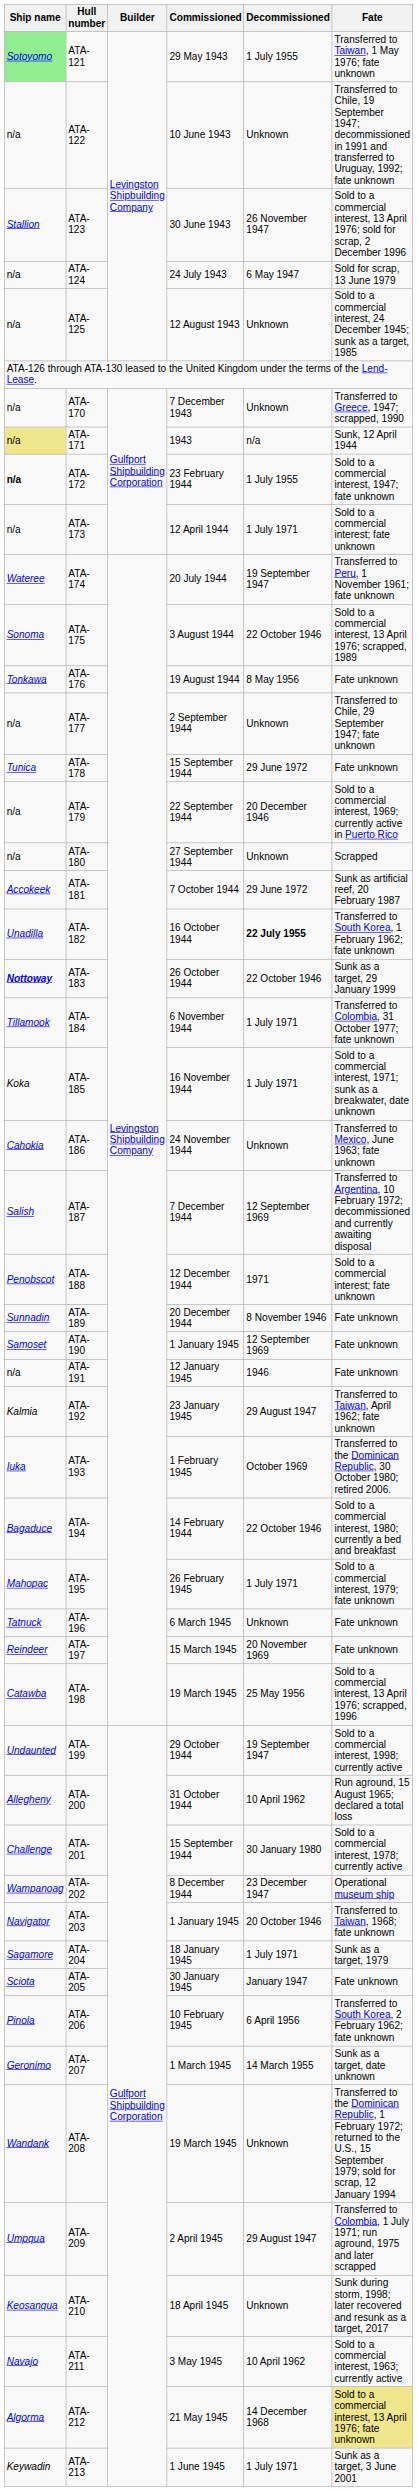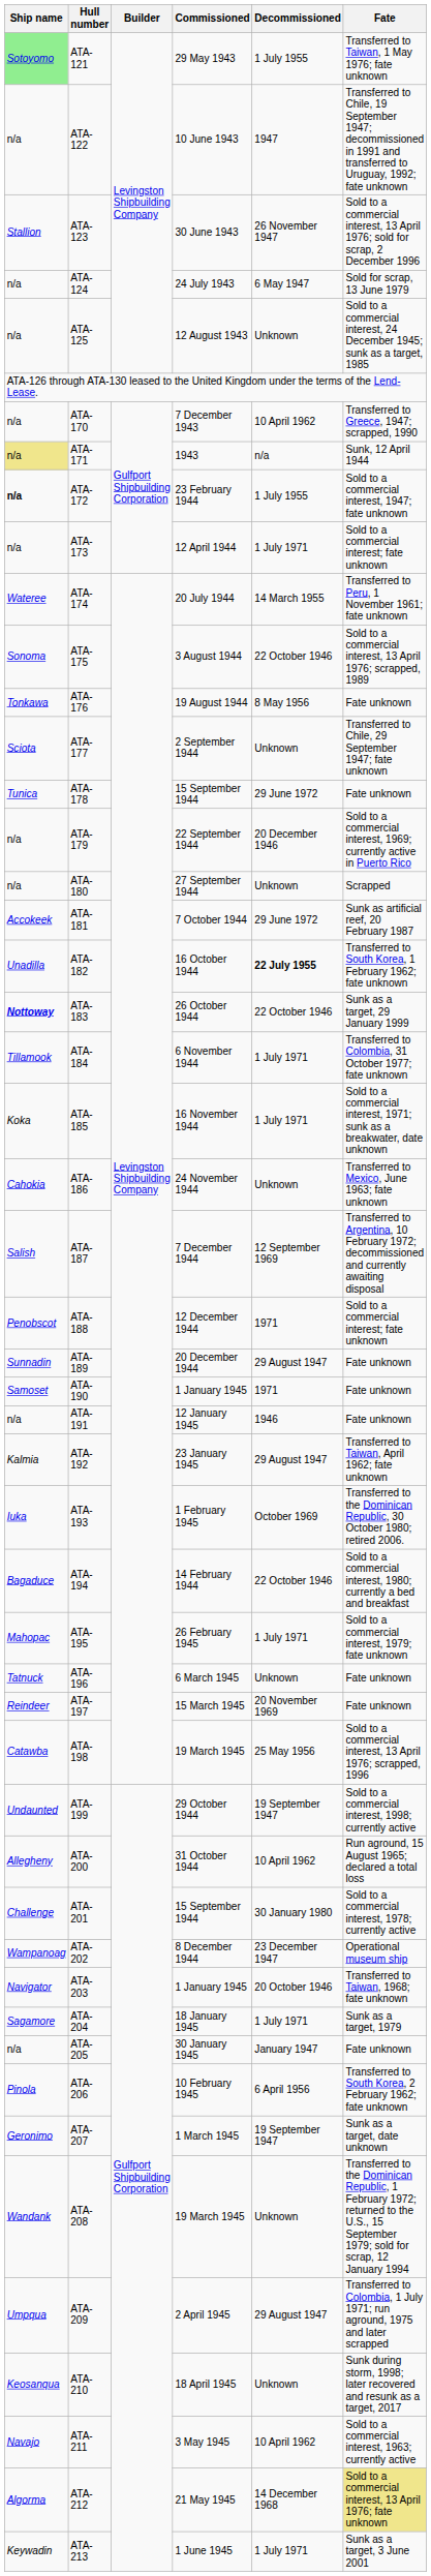 <table class="wikitable sortable">
 <tr>
 <th>Ship name</th>
 <th>Hull number</th>
 <th>Builder</th>
 <th>Commissioned</th>
 <th>Decommissioned</th>
 <th>Fate</th>
 </tr>
 <tr>
 <td style="background: lightgreen;"><a href='#'><em>Sotoyomo</em></a></td>
 <td>ATA-121</td>
 <td rowspan=5><a href='#'>Levingston Shipbuilding Company</a></td>
 <td>29 May 1943</td>
 <td>1 July 1955</td>
 <td>Transferred to <a href='#'>Taiwan</a>, 1 May 1976; fate unknown</td>
 </tr>
 <tr>
 <td>n/a</td>
 <td>ATA-122</td>
 <td>10 June 1943</td>
-<td>Unknown</td>
+<td>1947</td>
 <td>Transferred to Chile, 19 September 1947; decommissioned in 1991 and transferred to Uruguay, 1992; fate unknown</td>
 </tr>
 <tr>
 <td><a href='#'><em>Stallion</em></a></td>
 <td>ATA-123</td>
 <td>30 June 1943</td>
 <td>26 November 1947</td>
 <td>Sold to a commercial interest, 13 April 1976; sold for scrap, 2 December 1996</td>
 </tr>
 <tr>
 <td>n/a</td>
 <td>ATA-124</td>
 <td>24 July 1943</td>
 <td>6 May 1947</td>
 <td>Sold for scrap, 13 June 1979</td>
 </tr>
 <tr>
 <td>n/a</td>
 <td>ATA-125</td>
 <td>12 August 1943</td>
 <td>Unknown</td>
 <td>Sold to a commercial interest, 24 December 1945; sunk as a target, 1985</td>
 </tr>
 <tr>
 <td colspan=6>ATA-126 through ATA-130 leased to the United Kingdom under the terms of the <a href='#'>Lend-Lease</a>.</td>
 </tr>
 <tr>
 <td>n/a</td>
 <td>ATA-170</td>
 <td rowspan=4><a href='#'>Gulfport Shipbuilding Corporation</a></td>
 <td>7 December 1943</td>
-<td>Unknown</td>
+<td>10 April 1962</td>
 <td>Transferred to <a href='#'>Greece</a>, 1947; scrapped, 1990</td>
 </tr>
 <tr>
 <td style="background: khaki;">n/a</td>
 <td>ATA-171</td>
 <td>1943</td>
 <td>n/a</td>
 <td>Sunk, 12 April 1944</td>
 </tr>
 <tr>
 <td><strong>n/a</strong></td>
 <td>ATA-172</td>
 <td>23 February 1944</td>
 <td>1 July 1955</td>
 <td>Sold to a commercial interest, 1947; fate unknown</td>
 </tr>
 <tr>
 <td>n/a</td>
 <td>ATA-173</td>
 <td>12 April 1944</td>
 <td>1 July 1971</td>
 <td>Sold to a commercial interest; fate unknown</td>
 </tr>
 <tr>
 <td><a href='#'><em>Wateree</em></a></td>
 <td>ATA-174</td>
 <td rowspan=25><a href='#'>Levingston Shipbuilding Company</a></td>
 <td>20 July 1944</td>
-<td>19 September 1947</td>
+<td>14 March 1955</td>
 <td>Transferred to <a href='#'>Peru</a>, 1 November 1961; fate unknown</td>
 </tr>
 <tr>
 <td><a href='#'><em>Sonoma</em></a></td>
 <td>ATA-175</td>
 <td>3 August 1944</td>
 <td>22 October 1946</td>
 <td>Sold to a commercial interest, 13 April 1976; scrapped, 1989</td>
 </tr>
 <tr>
 <td><a href='#'><em>Tonkawa</em></a></td>
 <td>ATA-176</td>
 <td>19 August 1944</td>
 <td>8 May 1956</td>
 <td>Fate unknown</td>
 </tr>
 <tr>
-<td>n/a</td>
+<td><a href='#'><em>Sciota</em></a></td>
 <td>ATA-177</td>
 <td>2 September 1944</td>
 <td>Unknown</td>
 <td>Transferred to Chile, 29 September 1947; fate unknown</td>
 </tr>
 <tr>
 <td><a href='#'><em>Tunica</em></a></td>
 <td>ATA-178</td>
 <td>15 September 1944</td>
 <td>29 June 1972</td>
 <td>Fate unknown</td>
 </tr>
 <tr>
 <td>n/a</td>
 <td>ATA-179</td>
 <td>22 September 1944</td>
 <td>20 December 1946</td>
 <td>Sold to a commercial interest, 1969; currently active in <a href='#'>Puerto Rico</a></td>
 </tr>
 <tr>
 <td>n/a</td>
 <td>ATA-180</td>
 <td>27 September 1944</td>
 <td>Unknown</td>
 <td>Scrapped</td>
 </tr>
 <tr>
 <td><a href='#'><em>Accokeek</em></a></td>
 <td>ATA-181</td>
 <td>7 October 1944</td>
 <td>29 June 1972</td>
 <td>Sunk as artificial reef, 20 February 1987</td>
 </tr>
 <tr>
 <td><a href='#'><em>Unadilla</em></a></td>
 <td>ATA-182</td>
 <td>16 October 1944</td>
 <td><strong>22 July 1955</strong></td>
 <td>Transferred to <a href='#'>South Korea</a>, 1 February 1962; fate unknown</td>
 </tr>
 <tr>
 <td><strong><a href='#'><em>Nottoway</em></a></strong></td>
 <td>ATA-183</td>
 <td>26 October 1944</td>
 <td>22 October 1946</td>
 <td>Sunk as a target, 29 January 1999</td>
 </tr>
 <tr>
 <td><a href='#'><em>Tillamook</em></a></td>
 <td>ATA-184</td>
 <td>6 November 1944</td>
 <td>1 July 1971</td>
 <td>Transferred to <a href='#'>Colombia</a>, 31 October 1977; fate unknown</td>
 </tr>
 <tr>
 <td><em>Koka</em></td>
 <td>ATA-185</td>
 <td>16 November 1944</td>
 <td>1 July 1971</td>
 <td>Sold to a commercial interest, 1971; sunk as a breakwater, date unknown</td>
 </tr>
 <tr>
 <td><a href='#'><em>Cahokia</em></a></td>
 <td>ATA-186</td>
 <td>24 November 1944</td>
 <td>Unknown</td>
 <td>Transferred to <a href='#'>Mexico</a>, June 1963; fate unknown</td>
 </tr>
 <tr>
 <td><a href='#'><em>Salish</em></a></td>
 <td>ATA-187</td>
 <td>7 December 1944</td>
 <td>12 September 1969</td>
 <td>Transferred to <a href='#'>Argentina</a>, 10 February 1972; decommissioned and currently awaiting disposal</td>
 </tr>
 <tr>
 <td><a href='#'><em>Penobscot</em></a></td>
 <td>ATA-188</td>
 <td>12 December 1944</td>
 <td>1971</td>
 <td>Sold to a commercial interest; fate unknown</td>
 </tr>
 <tr>
 <td><a href='#'><em>Sunnadin</em></a></td>
 <td>ATA-189</td>
 <td>20 December 1944</td>
-<td>8 November 1946</td>
+<td>29 August 1947</td>
 <td>Fate unknown</td>
 </tr>
 <tr>
 <td><a href='#'><em>Samoset</em></a></td>
 <td>ATA-190</td>
 <td>1 January 1945</td>
-<td>12 September 1969</td>
+<td>1971</td>
 <td>Fate unknown</td>
 </tr>
 <tr>
 <td>n/a</td>
 <td>ATA-191</td>
 <td>12 January 1945</td>
 <td>1946</td>
 <td>Fate unknown</td>
 </tr>
 <tr>
 <td><em>Kalmia</em></td>
 <td>ATA-192</td>
 <td>23 January 1945</td>
 <td>29 August 1947</td>
 <td>Transferred to <a href='#'>Taiwan</a>, April 1962; fate unknown</td>
 </tr>
 <tr>
 <td><a href='#'><em>Iuka</em></a></td>
 <td>ATA-193</td>
 <td>1 February 1945</td>
 <td>October 1969</td>
 <td>Transferred to the <a href='#'>Dominican Republic</a>, 30 October 1980; retired 2006.</td>
 </tr>
 <tr>
 <td><a href='#'><em>Bagaduce</em></a></td>
 <td>ATA-194</td>
 <td>14 February 1944</td>
 <td>22 October 1946</td>
 <td>Sold to a commercial interest, 1980; currently a bed and breakfast</td>
 </tr>
 <tr>
 <td><a href='#'><em>Mahopac</em></a></td>
 <td>ATA-195</td>
 <td>26 February 1945</td>
 <td>1 July 1971</td>
 <td>Sold to a commercial interest, 1979; fate unknown</td>
 </tr>
 <tr>
 <td><a href='#'><em>Tatnuck</em></a></td>
 <td>ATA-196</td>
 <td>6 March 1945</td>
 <td>Unknown</td>
 <td>Fate unknown</td>
 </tr>
 <tr>
 <td><a href='#'><em>Reindeer</em></a></td>
 <td>ATA-197</td>
 <td>15 March 1945</td>
 <td>20 November 1969</td>
 <td>Fate unknown</td>
 </tr>
 <tr>
 <td><a href='#'><em>Catawba</em></a></td>
 <td>ATA-198</td>
 <td>19 March 1945</td>
 <td>25 May 1956</td>
 <td>Sold to a commercial interest, 13 April 1976; scrapped, 1996</td>
 </tr>
 <tr>
 <td><a href='#'><em>Undaunted</em></a></td>
 <td>ATA-199</td>
 <td rowspan=15><a href='#'>Gulfport Shipbuilding Corporation</a></td>
 <td>29 October 1944</td>
 <td>19 September 1947</td>
 <td>Sold to a commercial interest, 1998; currently active</td>
 </tr>
 <tr>
 <td><a href='#'><em>Allegheny</em></a></td>
 <td>ATA-200</td>
 <td>31 October 1944</td>
 <td>10 April 1962</td>
 <td>Run aground, 15 August 1965; declared a total loss</td>
 </tr>
 <tr>
 <td><a href='#'><em>Challenge</em></a></td>
 <td>ATA-201</td>
 <td>15 September 1944</td>
 <td>30 January 1980</td>
 <td>Sold to a commercial interest, 1978; currently active</td>
 </tr>
 <tr>
 <td><a href='#'><em>Wampanoag</em></a></td>
 <td>ATA-202</td>
 <td>8 December 1944</td>
 <td>23 December 1947</td>
 <td>Operational <a href='#'>museum ship</a></td>
 </tr>
 <tr>
 <td><a href='#'><em>Navigator</em></a></td>
 <td>ATA-203</td>
 <td>1 January 1945</td>
 <td>20 October 1946</td>
 <td>Transferred to <a href='#'>Taiwan</a>, 1968; fate unknown</td>
 </tr>
 <tr>
 <td><a href='#'><em>Sagamore</em></a></td>
 <td>ATA-204</td>
 <td>18 January 1945</td>
 <td>1 July 1971</td>
 <td>Sunk as a target, 1979</td>
 </tr>
 <tr>
-<td><a href='#'><em>Sciota</em></a></td>
+<td>n/a</td>
 <td>ATA-205</td>
 <td>30 January 1945</td>
 <td>January 1947</td>
 <td>Fate unknown</td>
 </tr>
 <tr>
 <td><a href='#'><em>Pinola</em></a></td>
 <td>ATA-206</td>
 <td>10 February 1945</td>
 <td>6 April 1956</td>
 <td>Transferred to <a href='#'>South Korea</a>, 2 February 1962; fate unknown</td>
 </tr>
 <tr>
 <td><a href='#'><em>Geronimo</em></a></td>
 <td>ATA-207</td>
 <td>1 March 1945</td>
-<td>14 March 1955</td>
+<td>19 September 1947</td>
 <td>Sunk as a target, date unknown</td>
 </tr>
 <tr>
 <td><a href='#'><em>Wandank</em></a></td>
 <td>ATA-208</td>
 <td>19 March 1945</td>
 <td>Unknown</td>
 <td>Transferred to the <a href='#'>Dominican Republic</a>, 1 February 1972; returned to the U.S., 15 September 1979; sold for scrap, 12 January 1994</td>
 </tr>
 <tr>
 <td><a href='#'><em>Umpqua</em></a></td>
 <td>ATA-209</td>
 <td>2 April 1945</td>
 <td>29 August 1947</td>
 <td>Transferred to <a href='#'>Colombia</a>, 1 July 1971; run aground, 1975 and later scrapped</td>
 </tr>
 <tr>
 <td><a href='#'><em>Keosanqua</em></a></td>
 <td>ATA-210</td>
 <td>18 April 1945</td>
 <td>Unknown</td>
 <td>Sunk during storm, 1998; later recovered and resunk as a target, 2017</td>
 </tr>
 <tr>
 <td><a href='#'><em>Navajo</em></a></td>
 <td>ATA-211</td>
 <td>3 May 1945</td>
 <td>10 April 1962</td>
 <td>Sold to a commercial interest, 1963; currently active</td>
 </tr>
 <tr>
 <td><a href='#'><em>Algorma</em></a></td>
 <td>ATA-212</td>
 <td>21 May 1945</td>
 <td>14 December 1968</td>
 <td style="background: khaki;">Sold to a commercial interest, 13 April 1976; fate unknown</td>
 </tr>
 <tr>
 <td><em>Keywadin</em></td>
 <td>ATA-213</td>
 <td>1 June 1945</td>
 <td>1 July 1971</td>
 <td>Sunk as a target, 3 June 2001</td>
 </tr>
 </table>
